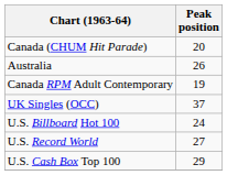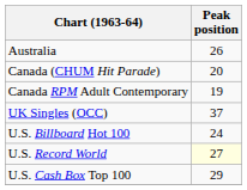 <table class="wikitable sortable">
 <tr>
 <th>Chart (1963-64)</th>
 <th>Peak<br>position</th>
 </tr>
 <tr>
+<td>Australia</td>
+<td style="text-align:center;">26</td>
+</tr>
+<tr>
 <td>Canada (<a href='#'>CHUM</a> <em>Hit Parade</em>)</td>
 <td style="text-align:center;">20</td>
-</tr>
-<tr>
-<td>Australia</td>
-<td style="text-align:center;">26</td>
 </tr>
 <tr>
 <td>Canada <em><a href='#'>RPM</a></em> Adult Contemporary</td>
 <td style="text-align:center;">19</td>
 </tr>
 <tr>
 <td><a href='#'>UK Singles</a> (<a href='#'>OCC</a>)</td>
 <td style="text-align:center;">37</td>
 </tr>
 <tr>
 <td>U.S. <em><a href='#'>Billboard</a></em> <a href='#'>Hot 100</a></td>
 <td style="text-align:center;">24</td>
 </tr>
 <tr>
 <td>U.S. <em><a href='#'>Record World</a></em></td>
-<td style="text-align:center;">27</td>
+<td style="background: lightyellow; text-align:center;">27</td>
 </tr>
 <tr>
 <td>U.S. <a href='#'><em>Cash Box</em></a> Top 100</td>
 <td align="center">29</td>
 </tr>
 <tr>
 </tr>
 </table>
